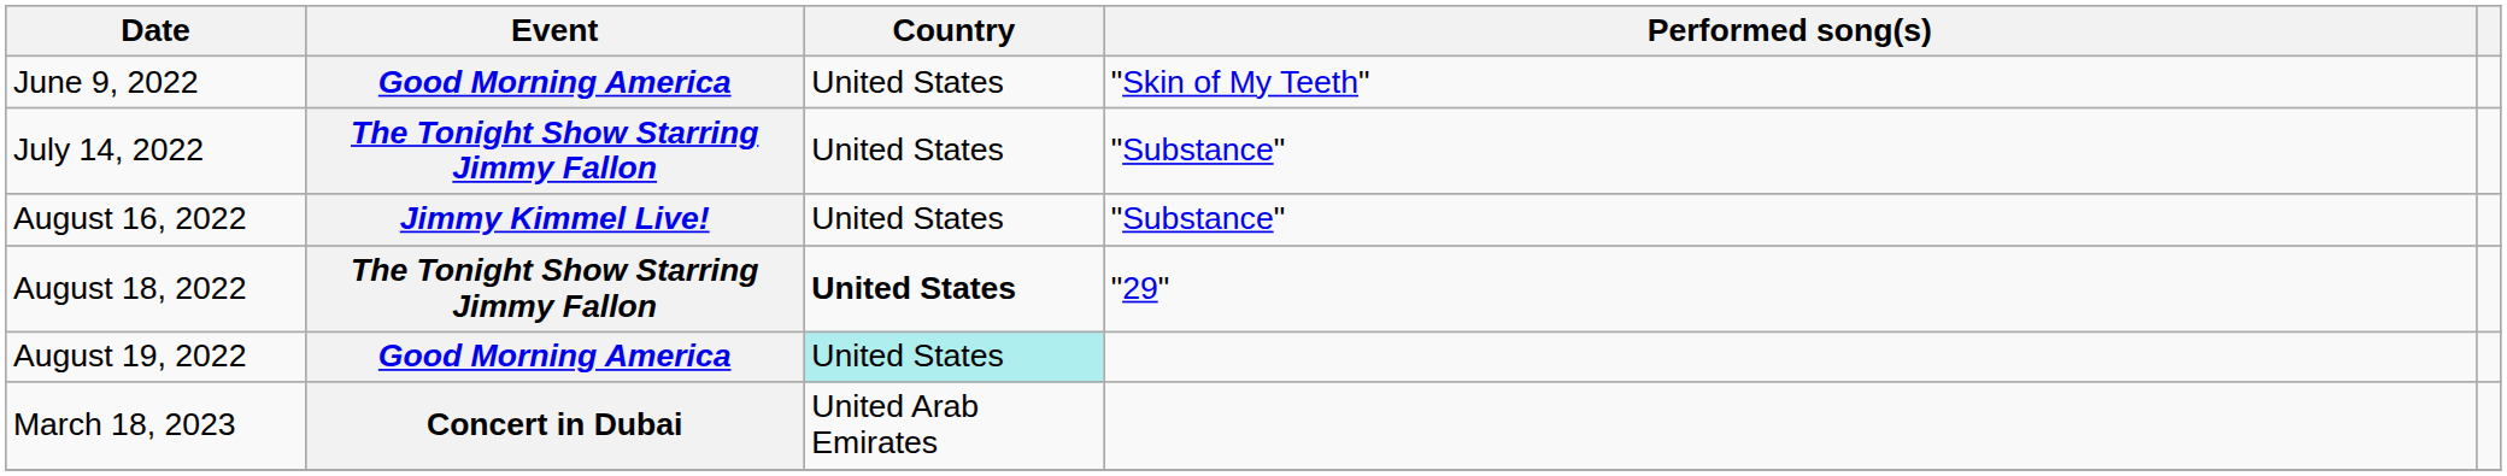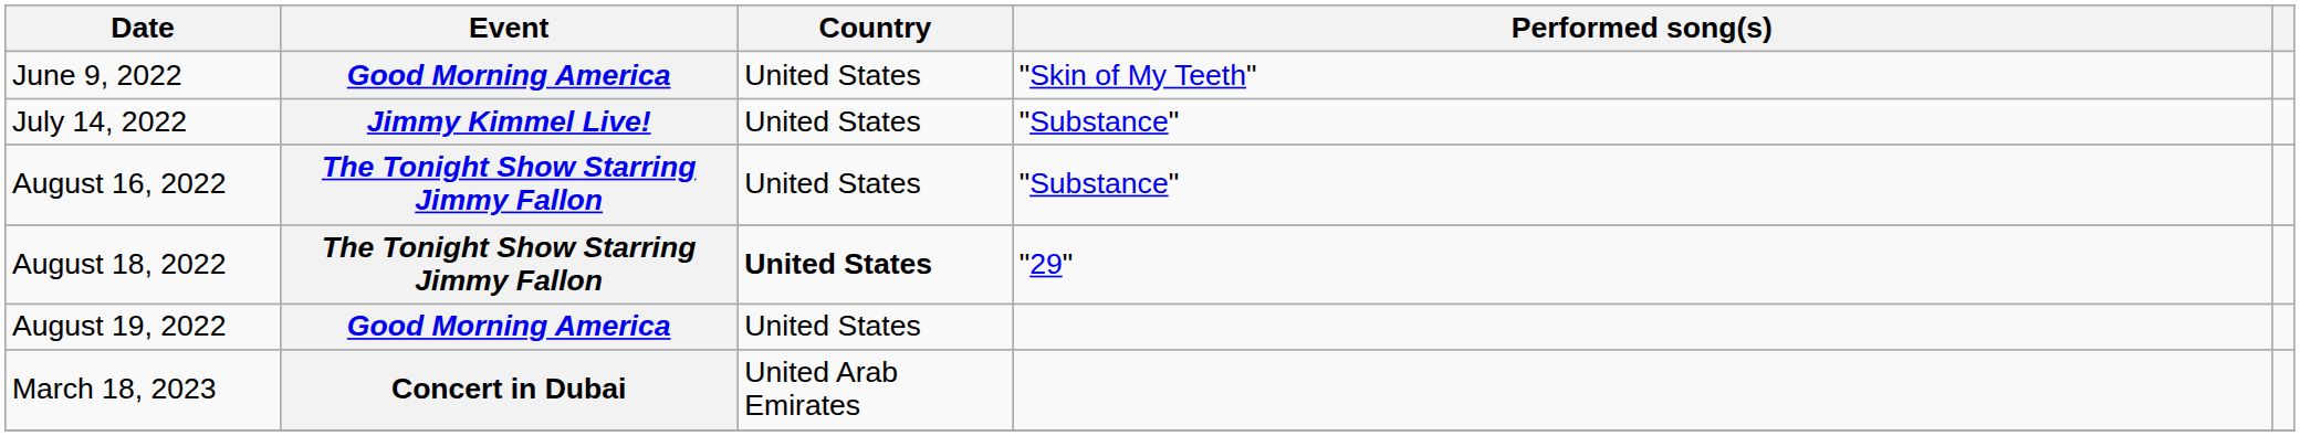 <table class="wikitable sortable plainrowheaders">
 <tr>
 <th style="width:12%;">Date</th>
 <th style="width:20%;">Event</th>
 <th style="width:12%;">Country</th>
 <th>Performed song(s)</th>
 <th style="width:1%;"></th>
 </tr>
 <tr>
 <td>June 9, 2022</td>
 <th scope="row"><em><a href='#'>Good Morning America</a></em></th>
 <td>United States</td>
 <td>"<a href='#'>Skin of My Teeth</a>"</td>
 <td align="center"></td>
 </tr>
 <tr>
 <td>July 14, 2022</td>
-<th scope="row"><em><a href='#'>The Tonight Show Starring Jimmy Fallon</a></em></th>
+<th scope="row"><em><a href='#'>Jimmy Kimmel Live!</a></em></th>
 <td>United States</td>
 <td>"<a href='#'>Substance</a>"</td>
 <td align="center"></td>
 </tr>
 <tr>
 <td>August 16, 2022</td>
-<th scope="row"><em><a href='#'>Jimmy Kimmel Live!</a></em></th>
+<th scope="row"><em><a href='#'>The Tonight Show Starring Jimmy Fallon</a></em></th>
 <td>United States</td>
 <td>"<a href='#'>Substance</a>"</td>
 <td align="center"></td>
 </tr>
 <tr>
 <td>August 18, 2022</td>
 <th scope="row"><em>The Tonight Show Starring Jimmy Fallon</em></th>
 <td><strong>United States</strong></td>
 <td>"<a href='#'>29</a>"</td>
 <td align="center"></td>
 </tr>
 <tr>
 <td>August 19, 2022</td>
 <th scope="row"><em><a href='#'>Good Morning America</a></em></th>
-<td style="background: paleturquoise;">United States</td>
+<td>United States</td>
 <td></td>
 <td align="center"></td>
 </tr>
 <tr>
 <td>March 18, 2023</td>
 <th scope="row">Concert in Dubai</th>
 <td>United Arab Emirates</td>
 <td></td>
 <td align="center"></td>
 </tr>
 <tr>
 </tr>
 </table>
